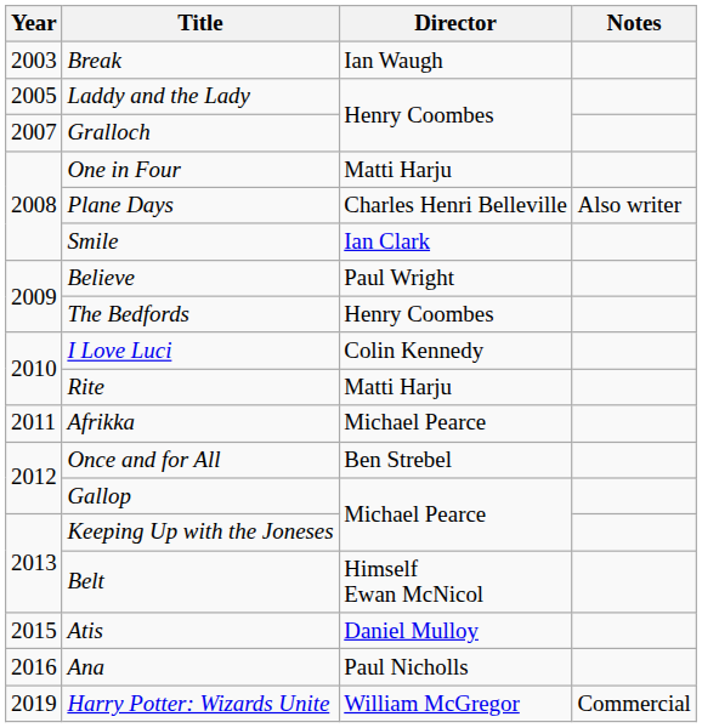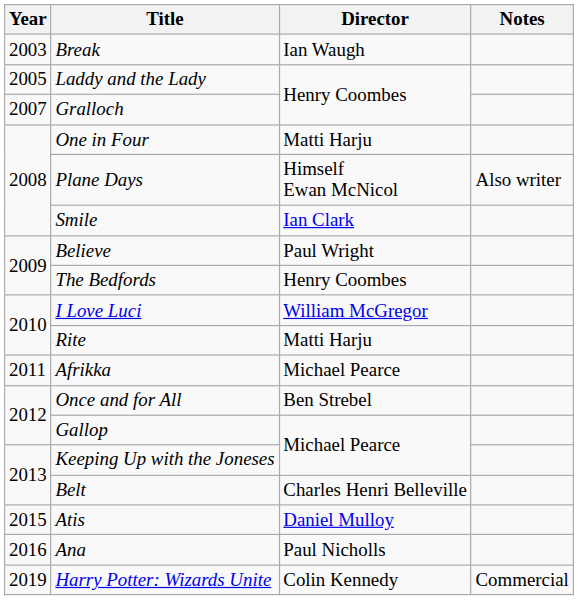 <table class="wikitable">
 <tr>
 <th>Year</th>
 <th>Title</th>
 <th>Director</th>
 <th>Notes</th>
 </tr>
 <tr>
 <td>2003</td>
 <td><em>Break</em></td>
 <td>Ian Waugh</td>
 <td></td>
 </tr>
 <tr>
 <td>2005</td>
 <td><em>Laddy and the Lady</em></td>
 <td rowspan=2>Henry Coombes</td>
 <td></td>
 </tr>
 <tr>
 <td>2007</td>
 <td><em>Gralloch</em></td>
 <td></td>
 </tr>
 <tr>
 <td rowspan=3>2008</td>
 <td><em>One in Four</em></td>
 <td>Matti Harju</td>
 <td></td>
 </tr>
 <tr>
 <td><em>Plane Days</em></td>
-<td>Charles Henri Belleville</td>
+<td>Himself<br>Ewan McNicol</td>
 <td>Also writer</td>
 </tr>
 <tr>
 <td><em>Smile</em></td>
 <td><a href='#'>Ian Clark</a></td>
 <td></td>
 </tr>
 <tr>
 <td rowspan=2>2009</td>
 <td><em>Believe</em></td>
 <td>Paul Wright</td>
 <td></td>
 </tr>
 <tr>
 <td><em>The Bedfords</em></td>
 <td>Henry Coombes</td>
 <td></td>
 </tr>
 <tr>
 <td rowspan=2>2010</td>
 <td><em><a href='#'>I Love Luci</a></em></td>
-<td>Colin Kennedy</td>
+<td><a href='#'>William McGregor</a></td>
 <td></td>
 </tr>
 <tr>
 <td><em>Rite</em></td>
 <td>Matti Harju</td>
 <td></td>
 </tr>
 <tr>
 <td>2011</td>
 <td><em>Afrikka</em></td>
 <td>Michael Pearce</td>
 <td></td>
 </tr>
 <tr>
 <td rowspan=2>2012</td>
 <td><em>Once and for All</em></td>
 <td>Ben Strebel</td>
 <td></td>
 </tr>
 <tr>
 <td><em>Gallop</em></td>
 <td rowspan=2>Michael Pearce</td>
 <td></td>
 </tr>
 <tr>
 <td rowspan=2>2013</td>
 <td><em>Keeping Up with the Joneses</em></td>
 <td></td>
 </tr>
 <tr>
 <td><em>Belt</em></td>
-<td>Himself<br>Ewan McNicol</td>
+<td>Charles Henri Belleville</td>
 <td></td>
 </tr>
 <tr>
 <td>2015</td>
 <td><em>Atis</em></td>
 <td><a href='#'>Daniel Mulloy</a></td>
 <td></td>
 </tr>
 <tr>
 <td>2016</td>
 <td><em>Ana</em></td>
 <td>Paul Nicholls</td>
 </tr>
 <tr>
 <td>2019</td>
 <td><em><a href='#'>Harry Potter: Wizards Unite</a></em></td>
-<td><a href='#'>William McGregor</a></td>
+<td>Colin Kennedy</td>
 <td>Commercial</td>
 </tr>
 </table>
